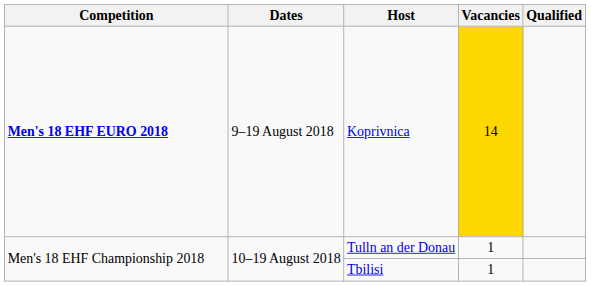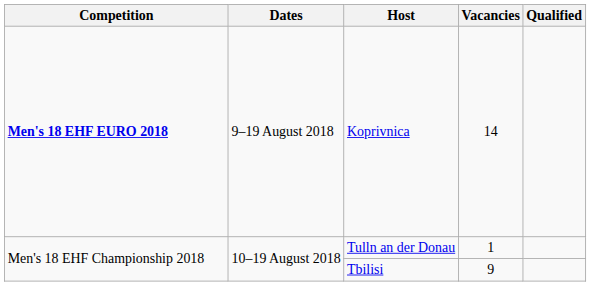 <table class="wikitable">
 <tr>
 <th style="width: 250px;">Competition</th>
 <th>Dates</th>
 <th>Host</th>
 <th>Vacancies</th>
 <th>Qualified</th>
 </tr>
 <tr>
 <td><strong><a href='#'>Men's 18 EHF EURO 2018</a></strong></td>
 <td>9–19 August 2018</td>
 <td> <a href='#'>Koprivnica</a></td>
-<td style="background: gold; text-align: center;">14</td>
+<td style="text-align: center;">14</td>
 <td><br><br><br><br><br><br><br><br><br><br><br><br><br></td>
 </tr>
 <tr>
 <td rowspan=2>Men's 18 EHF Championship 2018</td>
 <td rowspan="2">10–19 August 2018</td>
 <td> <a href='#'>Tulln an der Donau</a></td>
 <td style="text-align: center;">1</td>
 <td></td>
 </tr>
 <tr>
 <td> <a href='#'>Tbilisi</a></td>
-<td style="text-align: center;">1</td>
+<td style="text-align: center;">9</td>
 <td></td>
 </tr>
 </table>
